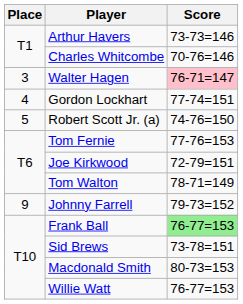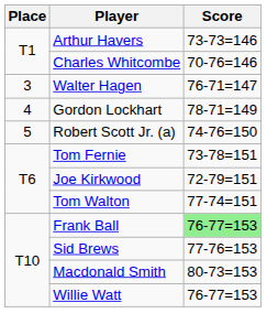 <table class=wikitable>
 <tr>
 <th>Place</th>
 <th>Player</th>
 <th>Score</th>
 </tr>
 <tr>
 <td rowspan=2 align=center>T1</td>
 <td> <a href='#'>Arthur Havers</a></td>
 <td>73-73=146</td>
 </tr>
 <tr>
 <td> <a href='#'>Charles Whitcombe</a></td>
 <td>70-76=146</td>
 </tr>
 <tr>
 <td align=center>3</td>
 <td> <a href='#'>Walter Hagen</a></td>
-<td style="background: pink;">76-71=147</td>
+<td>76-71=147</td>
 </tr>
 <tr>
 <td align=center>4</td>
 <td> Gordon Lockhart</td>
-<td>77-74=151</td>
+<td>78-71=149</td>
 </tr>
 <tr>
 <td align=center>5</td>
 <td> Robert Scott Jr. (a)</td>
 <td>74-76=150</td>
 </tr>
 <tr>
 <td rowspan=3 align=center>T6</td>
 <td> <a href='#'>Tom Fernie</a></td>
-<td>77-76=153</td>
+<td>73-78=151</td>
 </tr>
 <tr>
 <td> <a href='#'>Joe Kirkwood</a></td>
 <td>72-79=151</td>
 </tr>
 <tr>
 <td> <a href='#'>Tom Walton</a></td>
-<td>78-71=149</td>
-</tr>
-<tr>
-<td align=center>9</td>
-<td> <a href='#'>Johnny Farrell</a></td>
-<td>79-73=152</td>
+<td>77-74=151</td>
 </tr>
 <tr>
 <td rowspan=4 align=center>T10</td>
 <td> <a href='#'>Frank Ball</a></td>
 <td style="background: lightgreen;">76-77=153</td>
 </tr>
 <tr>
 <td> <a href='#'>Sid Brews</a></td>
-<td>73-78=151</td>
+<td>77-76=153</td>
 </tr>
 <tr>
 <td> <a href='#'>Macdonald Smith</a></td>
 <td>80-73=153</td>
 </tr>
 <tr>
 <td> <a href='#'>Willie Watt</a></td>
 <td>76-77=153</td>
 </tr>
 </table>
